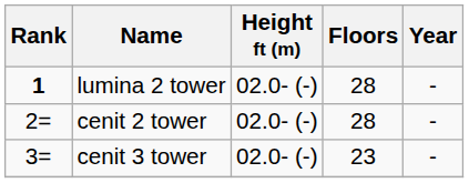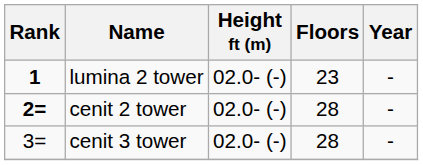 <table class="wikitable sortable">
 <tr>
 <th>Rank</th>
 <th>Name</th>
 <th>Height<br><small>ft (m)</small></th>
 <th>Floors</th>
 <th>Year</th>
 </tr>
 <tr>
 <td align="center"><strong>1</strong></td>
 <td>lumina 2 tower</td>
 <td align="center"><span>02.0</span>- (-)</td>
-<td align="center">28</td>
+<td align="center">23</td>
 <td align="center">-</td>
 </tr>
 <tr>
-<td align="center">2=</td>
+<td align="center"><strong>2=</strong></td>
 <td>cenit 2 tower</td>
 <td align="center"><span>02.0</span>- (-)</td>
 <td align="center">28</td>
 <td align="center">-</td>
 </tr>
 <tr>
 <td align="center">3=</td>
 <td>cenit 3 tower</td>
 <td align="center"><span>02.0</span>- (-)</td>
-<td align="center">23</td>
+<td align="center">28</td>
 <td align="center">-</td>
 </tr>
 <tr>
 </tr>
 </table>
